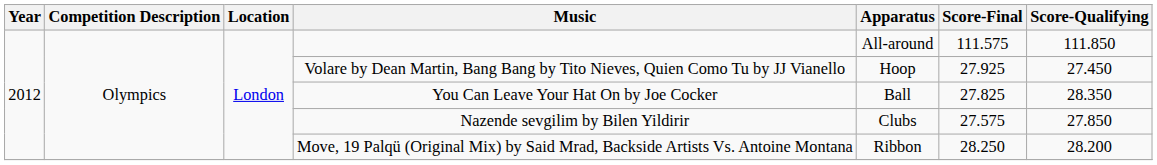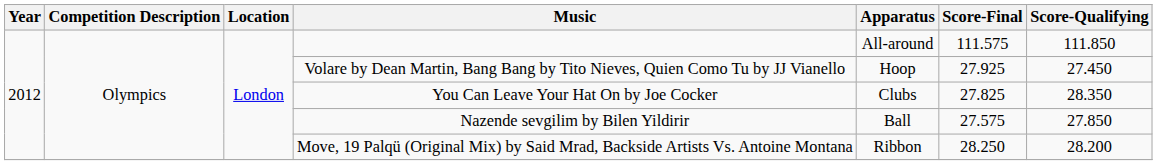 <table class="wikitable" style="text-align:center">
 <tr>
 <th>Year</th>
 <th>Competition Description</th>
 <th>Location</th>
 <th>Music</th>
 <th>Apparatus</th>
 <th>Score-Final</th>
 <th>Score-Qualifying</th>
 </tr>
 <tr>
 <td rowspan="5">2012</td>
 <td rowspan="5">Olympics</td>
 <td rowspan="5"><a href='#'>London</a></td>
 <td></td>
 <td>All-around</td>
 <td>111.575</td>
 <td>111.850</td>
 </tr>
 <tr>
 <td>Volare by Dean Martin, Bang Bang by Tito Nieves, Quien Como Tu by JJ Vianello</td>
 <td>Hoop</td>
 <td>27.925</td>
 <td>27.450</td>
 </tr>
 <tr>
 <td>You Can Leave Your Hat On by Joe Cocker</td>
-<td>Ball</td>
+<td>Clubs</td>
 <td>27.825</td>
 <td>28.350</td>
 </tr>
 <tr>
 <td>Nazende sevgilim by Bilen Yildirir</td>
-<td>Clubs</td>
+<td>Ball</td>
 <td>27.575</td>
 <td>27.850</td>
 </tr>
 <tr>
 <td>Move, 19 Palqü (Original Mix) by Said Mrad, Backside Artists Vs. Antoine Montana</td>
 <td>Ribbon</td>
 <td>28.250</td>
 <td>28.200</td>
 </tr>
 <tr>
 </tr>
 </table>
